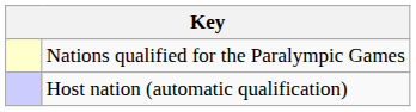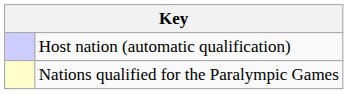 <table class="wikitable" style="text-align: center; font-size:95%;">
 <tr>
 <th colspan=2>Key</th>
 </tr>
 <tr>
+<td style="background:#ccccff; width:20px;"></td>
+<td align=left>Host nation (automatic qualification)</td>
+</tr>
+<tr>
 <td style="background:#ffffcc; width:20px;"></td>
 <td align=left>Nations qualified for the Paralympic Games</td>
 </tr>
-<tr>
-<td style="background:#ccccff; width:20px;"></td>
-<td align=left>Host nation (automatic qualification)</td>
-</tr>
 </table>
